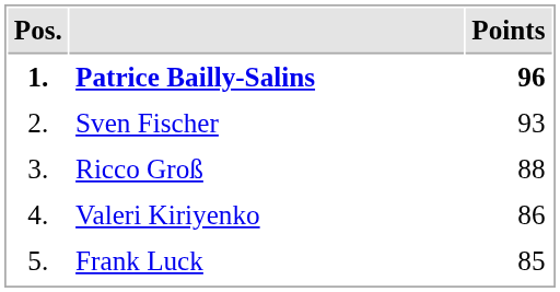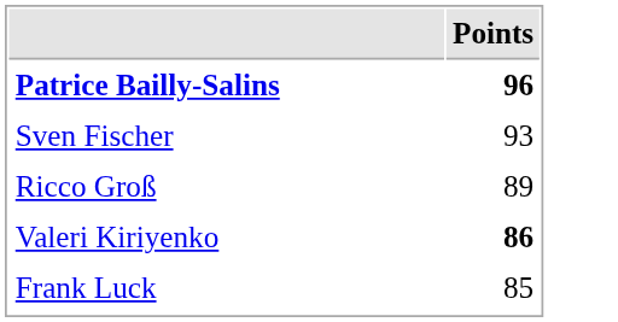 <table cellspacing="1" cellpadding="3" style="border:1px solid #AAAAAA;font-size:90%">
 <tr bgcolor="#E4E4E4">
-<th style="border-bottom:1px solid #AAAAAA" width=10>Pos.</th>
 <th style="border-bottom:1px solid #AAAAAA" width=200></th>
 <th style="border-bottom:1px solid #AAAAAA" width=20>Points</th>
 </tr>
 <tr>
-<td align="center"><strong>1.</strong></td>
 <td> <strong><a href='#'>Patrice Bailly-Salins</a></strong></td>
 <td align="right"><strong>96</strong></td>
 </tr>
 <tr>
-<td align="center">2.</td>
 <td> <a href='#'>Sven Fischer</a></td>
 <td align="right">93</td>
 </tr>
 <tr>
-<td align="center">3.</td>
 <td> <a href='#'>Ricco Groß</a></td>
-<td align="right">88</td>
+<td align="right">89</td>
 </tr>
 <tr>
-<td align="center">4.</td>
 <td> <a href='#'>Valeri Kiriyenko</a></td>
-<td align="right">86</td>
+<td align="right"><strong>86</strong></td>
 </tr>
 <tr>
-<td align="center">5.</td>
 <td> <a href='#'>Frank Luck</a></td>
 <td align="right">85</td>
 </tr>
 </table>
